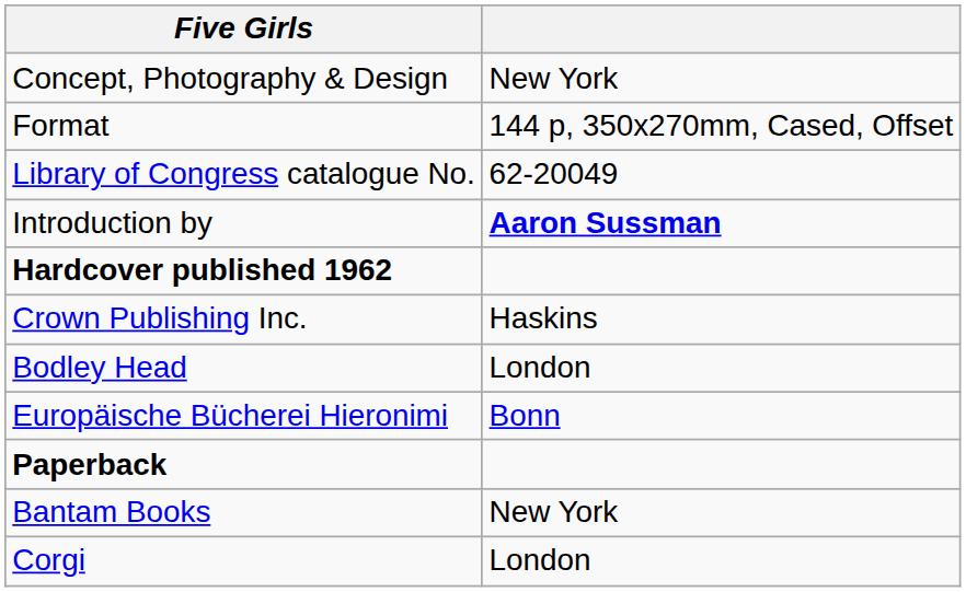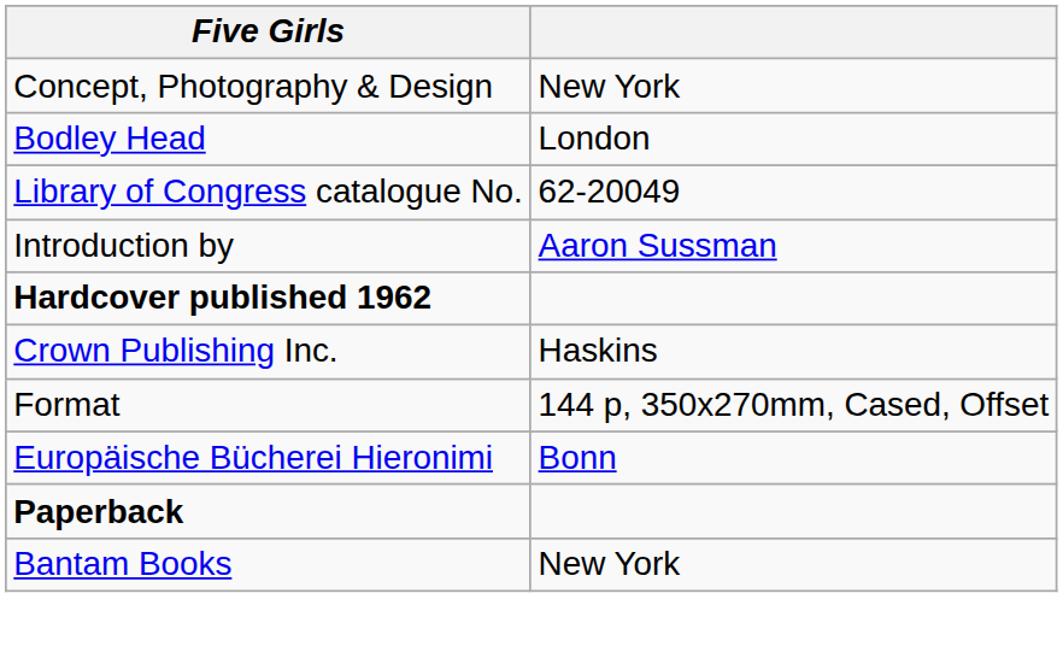 <table class="wikitable">
 <tr>
 <th><em>Five Girls</em></th>
 <th></th>
 </tr>
 <tr>
 <td>Concept, Photography & Design</td>
 <td>New York</td>
 </tr>
 <tr>
-<td>Format</td>
-<td>144 p, 350x270mm, Cased, Offset</td>
+<td><a href='#'>Bodley Head</a></td>
+<td>London</td>
 </tr>
 <tr>
 <td><a href='#'>Library of Congress</a> catalogue No.</td>
 <td>62-20049</td>
 </tr>
 <tr>
 <td>Introduction by</td>
-<td><strong><a href='#'>Aaron Sussman</a></strong></td>
+<td><a href='#'>Aaron Sussman</a></td>
 </tr>
 <tr>
 <td><strong>Hardcover published 1962</strong></td>
 </tr>
 <tr>
 <td><a href='#'>Crown Publishing</a> Inc.</td>
 <td>Haskins</td>
 </tr>
 <tr>
-<td><a href='#'>Bodley Head</a></td>
-<td>London</td>
+<td>Format</td>
+<td>144 p, 350x270mm, Cased, Offset</td>
 </tr>
 <tr>
 <td><a href='#'>Europäische Bücherei Hieronimi</a></td>
 <td><a href='#'>Bonn</a></td>
 </tr>
 <tr>
 <td><strong>Paperback</strong></td>
 </tr>
 <tr>
 <td><a href='#'>Bantam Books</a></td>
 <td>New York</td>
 </tr>
-<tr>
-<td><a href='#'>Corgi</a></td>
-<td>London</td>
-</tr>
 </table>
